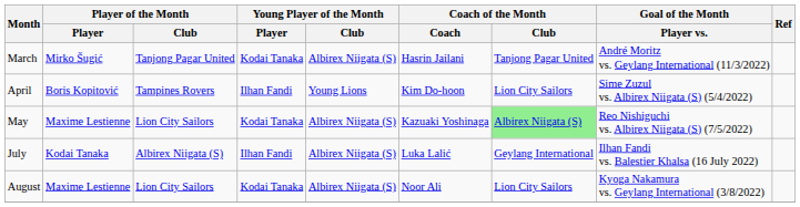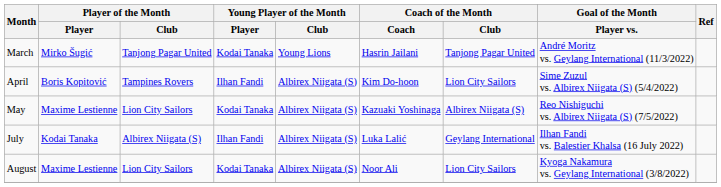 <table class="wikitable sortable" style="font-size:90%;">
 <tr>
 <th rowspan="2">Month</th>
 <th colspan="2">Player of the Month</th>
 <th colspan="2">Young Player of the Month</th>
 <th colspan="2">Coach of the Month</th>
 <th colspan="1">Goal of the Month</th>
 <th rowspan="2">Ref</th>
 </tr>
 <tr>
 <th>Player</th>
 <th>Club</th>
 <th>Player</th>
 <th>Club</th>
 <th>Coach</th>
 <th>Club</th>
 <th>Player vs.</th>
 </tr>
 <tr>
 <td>March</td>
 <td> <a href='#'>Mirko Šugić</a></td>
 <td><a href='#'>Tanjong Pagar United</a></td>
 <td> <a href='#'>Kodai Tanaka</a></td>
-<td><a href='#'>Albirex Niigata (S)</a></td>
+<td><a href='#'>Young Lions</a></td>
 <td> <a href='#'>Hasrin Jailani</a></td>
 <td><a href='#'>Tanjong Pagar United</a></td>
 <td> <a href='#'>André Moritz</a> <br> vs. <a href='#'>Geylang International</a> (11/3/2022)</td>
 <td></td>
 </tr>
 <tr>
 <td>April</td>
 <td> <a href='#'>Boris Kopitović</a></td>
 <td><a href='#'>Tampines Rovers</a></td>
 <td> <a href='#'>Ilhan Fandi</a></td>
-<td><a href='#'>Young Lions</a></td>
+<td><a href='#'>Albirex Niigata (S)</a></td>
 <td> <a href='#'>Kim Do-hoon</a></td>
 <td><a href='#'>Lion City Sailors</a></td>
 <td> <a href='#'>Sime Zuzul</a> <br> vs. <a href='#'>Albirex Niigata (S)</a> (5/4/2022)</td>
 <td></td>
 </tr>
 <tr>
 <td>May</td>
 <td> <a href='#'>Maxime Lestienne</a></td>
 <td><a href='#'>Lion City Sailors</a></td>
 <td> <a href='#'>Kodai Tanaka</a></td>
 <td><a href='#'>Albirex Niigata (S)</a></td>
 <td> <a href='#'>Kazuaki Yoshinaga</a></td>
-<td style="background: lightgreen;"><a href='#'>Albirex Niigata (S)</a></td>
+<td><a href='#'>Albirex Niigata (S)</a></td>
 <td> <a href='#'>Reo Nishiguchi</a> <br> vs. <a href='#'>Albirex Niigata (S)</a> (7/5/2022)</td>
 <td></td>
 </tr>
 <tr>
 <td>July</td>
 <td> <a href='#'>Kodai Tanaka</a></td>
 <td><a href='#'>Albirex Niigata (S)</a></td>
 <td> <a href='#'>Ilhan Fandi</a></td>
 <td><a href='#'>Albirex Niigata (S)</a></td>
 <td> <a href='#'>Luka Lalić</a></td>
 <td><a href='#'>Geylang International</a></td>
 <td> <a href='#'>Ilhan Fandi</a>  <br> vs. <a href='#'>Balestier Khalsa</a> (16 July 2022)</td>
 <td></td>
 </tr>
 <tr>
 <td>August</td>
 <td> <a href='#'>Maxime Lestienne</a></td>
 <td><a href='#'>Lion City Sailors</a></td>
 <td> <a href='#'>Kodai Tanaka</a></td>
 <td><a href='#'>Albirex Niigata (S)</a></td>
 <td> <a href='#'>Noor Ali</a></td>
 <td><a href='#'>Lion City Sailors</a></td>
 <td> <a href='#'>Kyoga Nakamura</a> <br> vs. <a href='#'>Geylang International</a> (3/8/2022)</td>
 <td></td>
 </tr>
 <tr>
 </tr>
 </table>
